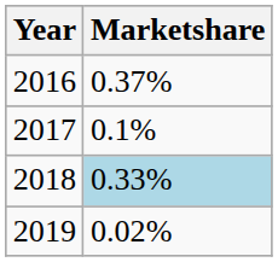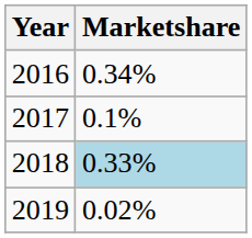 <table class="wikitable floatright">
 <tr>
 <th>Year</th>
 <th>Marketshare</th>
 </tr>
 <tr>
 <td>2016</td>
-<td>0.37%</td>
+<td>0.34%</td>
 </tr>
 <tr>
 <td>2017</td>
 <td>0.1%</td>
 </tr>
 <tr>
 <td>2018</td>
 <td style="background: lightblue;">0.33%</td>
 </tr>
 <tr>
 <td>2019</td>
 <td>0.02%</td>
 </tr>
 </table>
